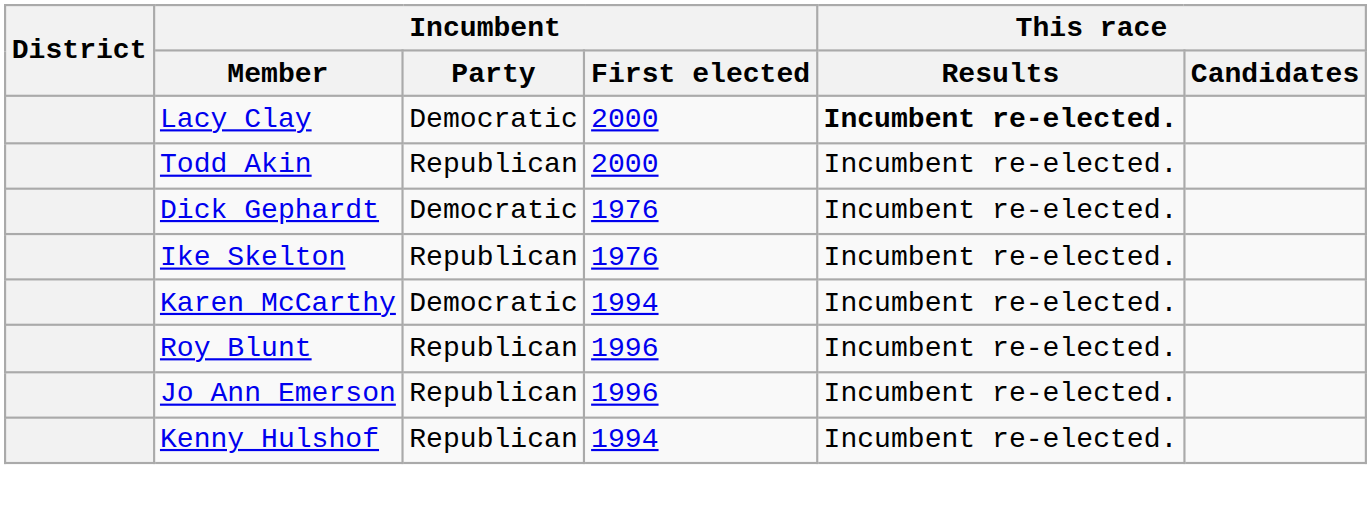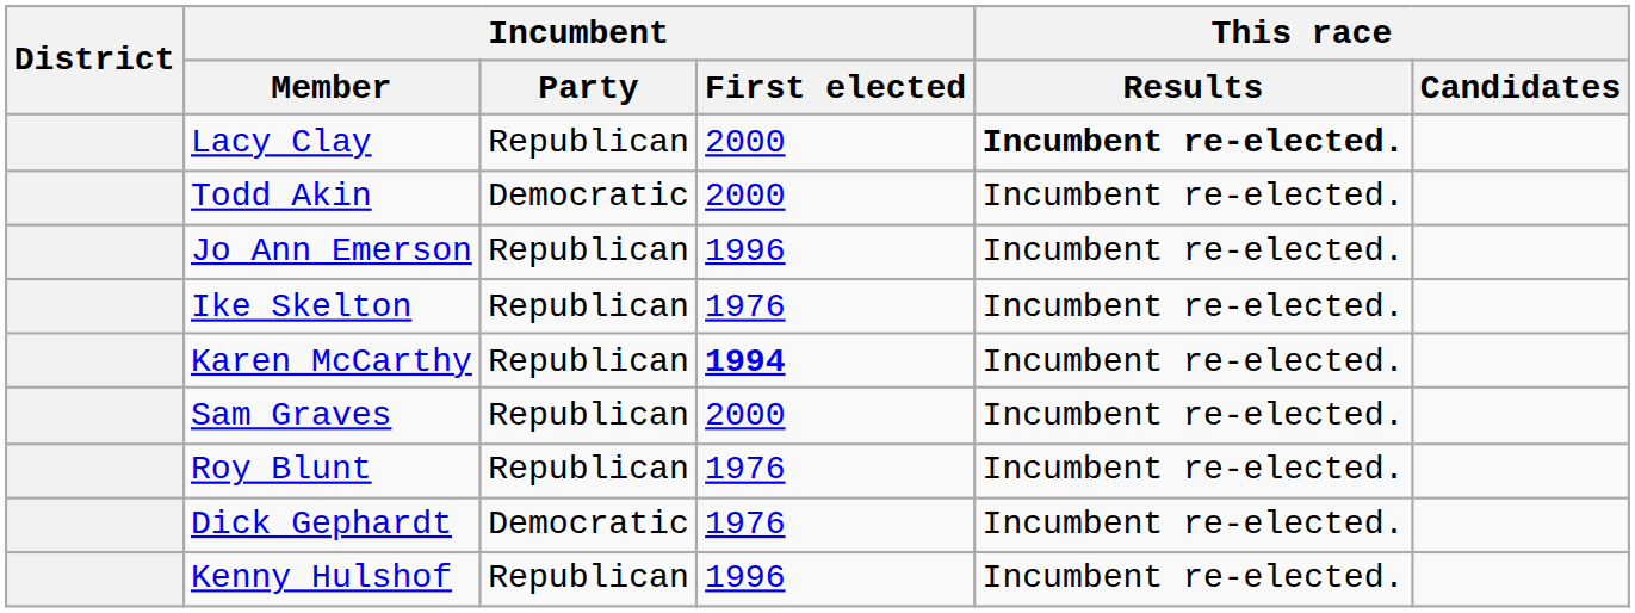 <table class=wikitable>
 <tr>
 <th rowspan=2>District</th>
 <th colspan=3>Incumbent</th>
 <th colspan=2>This race</th>
 </tr>
 <tr>
 <th>Member</th>
 <th>Party</th>
 <th>First elected</th>
 <th>Results</th>
 <th>Candidates</th>
 </tr>
 <tr>
 <th></th>
 <td><a href='#'>Lacy Clay</a></td>
-<td>Democratic</td>
+<td>Republican</td>
 <td><a href='#'>2000</a></td>
 <td><strong>Incumbent re-elected.</strong></td>
 <td nowrap></td>
 </tr>
 <tr>
 <th></th>
 <td><a href='#'>Todd Akin</a></td>
-<td>Republican</td>
+<td>Democratic</td>
 <td><a href='#'>2000</a></td>
 <td>Incumbent re-elected.</td>
 <td nowrap></td>
 </tr>
 <tr>
 <th></th>
-<td><a href='#'>Dick Gephardt</a></td>
-<td>Democratic</td>
-<td><a href='#'>1976</a></td>
+<td><a href='#'>Jo Ann Emerson</a></td>
+<td>Republican</td>
+<td><a href='#'>1996</a></td>
 <td>Incumbent re-elected.</td>
 <td nowrap></td>
 </tr>
 <tr>
 <th></th>
 <td><a href='#'>Ike Skelton</a></td>
 <td>Republican</td>
 <td><a href='#'>1976</a></td>
 <td>Incumbent re-elected.</td>
 <td nowrap></td>
 </tr>
 <tr>
 <th></th>
 <td><a href='#'>Karen McCarthy</a></td>
-<td>Democratic</td>
-<td><a href='#'>1994</a></td>
+<td>Republican</td>
+<td><strong><a href='#'>1994</a></strong></td>
+<td>Incumbent re-elected.</td>
+<td nowrap></td>
+</tr>
+<tr>
+<th></th>
+<td><a href='#'>Sam Graves</a></td>
+<td>Republican</td>
+<td><a href='#'>2000</a></td>
 <td>Incumbent re-elected.</td>
 <td nowrap></td>
 </tr>
 <tr>
 <th></th>
 <td><a href='#'>Roy Blunt</a></td>
 <td>Republican</td>
-<td><a href='#'>1996</a></td>
+<td><a href='#'>1976</a></td>
 <td>Incumbent re-elected.</td>
 <td nowrap></td>
 </tr>
 <tr>
 <th></th>
-<td><a href='#'>Jo Ann Emerson</a></td>
-<td>Republican</td>
-<td><a href='#'>1996</a></td>
+<td><a href='#'>Dick Gephardt</a></td>
+<td>Democratic</td>
+<td><a href='#'>1976</a></td>
 <td>Incumbent re-elected.</td>
 <td nowrap></td>
 </tr>
 <tr>
 <th></th>
 <td><a href='#'>Kenny Hulshof</a></td>
 <td>Republican</td>
-<td><a href='#'>1994</a></td>
+<td><a href='#'>1996</a></td>
 <td>Incumbent re-elected.</td>
 <td nowrap></td>
 </tr>
 </table>
